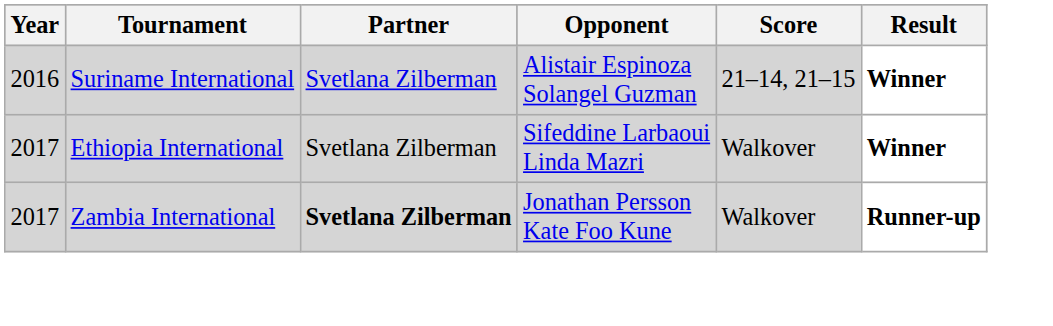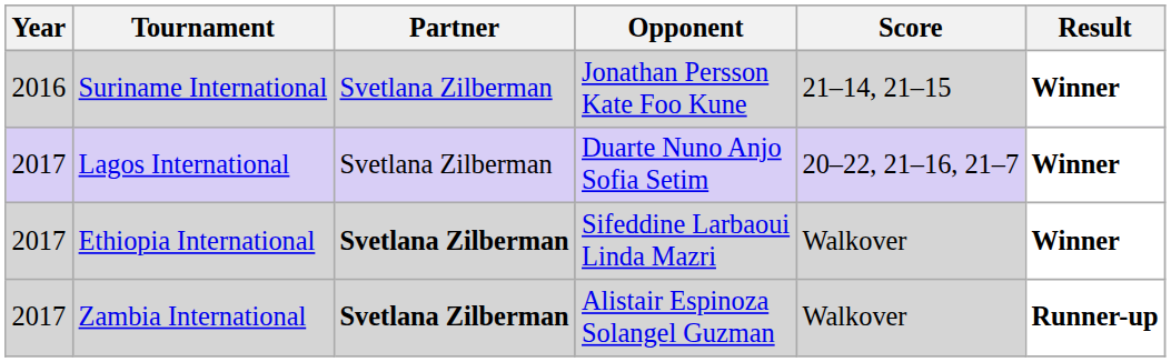 <table class="sortable wikitable" style="font-size: 90%;">
 <tr>
 <th>Year</th>
 <th>Tournament</th>
 <th>Partner</th>
 <th>Opponent</th>
 <th>Score</th>
 <th>Result</th>
 </tr>
 <tr style="background:#D5D5D5">
 <td align="center">2016</td>
 <td align="left"><a href='#'>Suriname International</a></td>
 <td align="left"> <a href='#'>Svetlana Zilberman</a></td>
-<td align="left"> <a href='#'>Alistair Espinoza</a><br> <a href='#'>Solangel Guzman</a></td>
+<td align="left"> <a href='#'>Jonathan Persson</a><br> <a href='#'>Kate Foo Kune</a></td>
 <td align="left">21–14, 21–15</td>
+<td style="text-align:left; background:white"> <strong>Winner</strong></td>
+</tr>
+<tr style="background:#D8CEF6">
+<td align="center">2017</td>
+<td align="left"><a href='#'>Lagos International</a></td>
+<td align="left"> Svetlana Zilberman</td>
+<td align="left"> <a href='#'>Duarte Nuno Anjo</a><br> <a href='#'>Sofia Setim</a></td>
+<td align="left">20–22, 21–16, 21–7</td>
 <td style="text-align:left; background:white"> <strong>Winner</strong></td>
 </tr>
 <tr style="background:#D5D5D5">
 <td align="center">2017</td>
 <td align="left"><a href='#'>Ethiopia International</a></td>
-<td align="left"> Svetlana Zilberman</td>
+<td align="left"><strong> Svetlana Zilberman</strong></td>
 <td align="left"> <a href='#'>Sifeddine Larbaoui</a><br> <a href='#'>Linda Mazri</a></td>
 <td align="left">Walkover</td>
 <td style="text-align:left; background:white"> <strong>Winner</strong></td>
 </tr>
 <tr style="background:#D5D5D5">
 <td align="center">2017</td>
 <td align="left"><a href='#'>Zambia International</a></td>
 <td align="left"><strong> Svetlana Zilberman</strong></td>
-<td align="left"> <a href='#'>Jonathan Persson</a><br> <a href='#'>Kate Foo Kune</a></td>
+<td align="left"> <a href='#'>Alistair Espinoza</a><br> <a href='#'>Solangel Guzman</a></td>
 <td align="left">Walkover</td>
 <td style="text-align:left; background:white"> <strong>Runner-up</strong></td>
 </tr>
 </table>
